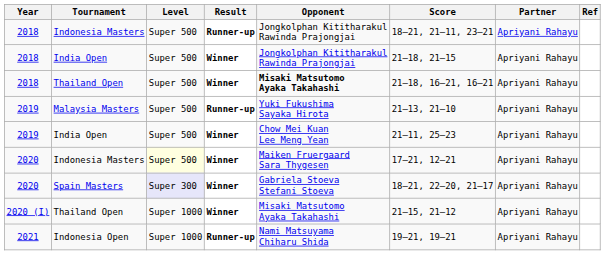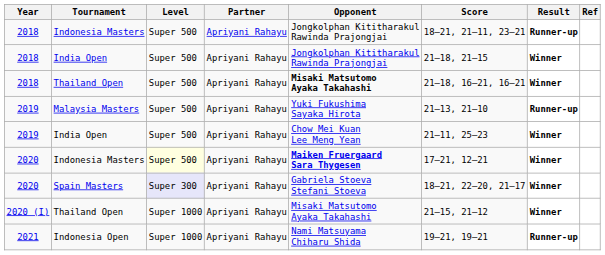 <table class="sortable wikitable" style="font-size: 90%">
 <tr>
 <th>Year</th>
 <th>Tournament</th>
 <th>Level</th>
-<th>Result</th>
+<th>Partner</th>
 <th>Opponent</th>
 <th>Score</th>
-<th>Partner</th>
+<th>Result</th>
 <th>Ref</th>
 </tr>
 <tr>
 <td align="center"><a href='#'>2018</a></td>
 <td align="left"><a href='#'>Indonesia Masters</a></td>
 <td align="left">Super 500</td>
-<td style="text-align:left; background:white"> <strong>Runner-up</strong></td>
+<td align="left"> <a href='#'>Apriyani Rahayu</a></td>
 <td align="left"> Jongkolphan Kititharakul<br> Rawinda Prajongjai</td>
 <td align="left">18–21, 21–11, 23–21</td>
-<td align="left"> <a href='#'>Apriyani Rahayu</a></td>
+<td style="text-align:left; background:white"> <strong>Runner-up</strong></td>
 <td style="text-align:center; background:white"></td>
 </tr>
 <tr>
 <td align="center"><a href='#'>2018</a></td>
 <td align="left"><a href='#'>India Open</a></td>
 <td align="left">Super 500</td>
-<td style="text-align:left; background:white"> <strong>Winner</strong></td>
+<td align="left"> Apriyani Rahayu</td>
 <td align="left"> <a href='#'>Jongkolphan Kititharakul</a><br> <a href='#'>Rawinda Prajongjai</a></td>
 <td align="left">21–18, 21–15</td>
-<td align="left"> Apriyani Rahayu</td>
+<td style="text-align:left; background:white"> <strong>Winner</strong></td>
 <td style="text-align:center; background:white"></td>
 </tr>
 <tr>
 <td align="center"><a href='#'>2018</a></td>
 <td align="left"><a href='#'>Thailand Open</a></td>
 <td align="left">Super 500</td>
-<td style="text-align:left; background:white"> <strong>Winner</strong></td>
+<td align="left"> Apriyani Rahayu</td>
 <td align="left"><strong> Misaki Matsutomo<br> Ayaka Takahashi</strong></td>
 <td align="left">21–18, 16–21, 16–21</td>
-<td align="left"> Apriyani Rahayu</td>
+<td style="text-align:left; background:white"> <strong>Winner</strong></td>
 <td style="text-align:center; background:white"></td>
 </tr>
 <tr>
 <td align="center"><a href='#'>2019</a></td>
 <td align="left"><a href='#'>Malaysia Masters</a></td>
 <td align="left">Super 500</td>
-<td style="text-align:left; background:white"> <strong>Runner-up</strong></td>
+<td align="left"> Apriyani Rahayu</td>
 <td align="left"> <a href='#'>Yuki Fukushima</a><br> <a href='#'>Sayaka Hirota</a></td>
 <td align="left">21–13, 21–10</td>
-<td align="left"> Apriyani Rahayu</td>
+<td style="text-align:left; background:white"> <strong>Runner-up</strong></td>
 <td style="text-align:center; background:white"></td>
 </tr>
 <tr>
 <td align="center"><a href='#'>2019</a></td>
 <td align="left">India Open</td>
 <td align="left">Super 500</td>
-<td style="text-align:left; background:white"> <strong>Winner</strong></td>
+<td align="left"> Apriyani Rahayu</td>
 <td align="left"> <a href='#'>Chow Mei Kuan</a><br> <a href='#'>Lee Meng Yean</a></td>
 <td align="left">21–11, 25–23</td>
-<td align="left"> Apriyani Rahayu</td>
+<td style="text-align:left; background:white"> <strong>Winner</strong></td>
 <td style="text-align:center; background:white"></td>
 </tr>
 <tr>
 <td align="center"><a href='#'>2020</a></td>
 <td align="left">Indonesia Masters</td>
 <td align="left" style="background: lightyellow;">Super 500</td>
+<td align="left"> Apriyani Rahayu</td>
+<td align="left"><strong> <a href='#'>Maiken Fruergaard</a><br> <a href='#'>Sara Thygesen</a></strong></td>
+<td align="left">17–21, 12–21</td>
 <td style="text-align:left; background:white"> <strong>Winner</strong></td>
-<td align="left"> <a href='#'>Maiken Fruergaard</a><br> <a href='#'>Sara Thygesen</a></td>
-<td align="left">17–21, 12–21</td>
-<td align="left"> Apriyani Rahayu</td>
 <td style="text-align:center; background:white"></td>
 </tr>
 <tr>
 <td align="center"><a href='#'>2020</a></td>
 <td align="left"><a href='#'>Spain Masters</a></td>
 <td align="left" style="background: lavender;">Super 300</td>
-<td style="text-align:left; background:white"> <strong>Winner</strong></td>
+<td align="left"> Apriyani Rahayu</td>
 <td align="left"> <a href='#'>Gabriela Stoeva</a><br> <a href='#'>Stefani Stoeva</a></td>
 <td align="left">18–21, 22–20, 21–17</td>
-<td align="left"> Apriyani Rahayu</td>
+<td style="text-align:left; background:white"> <strong>Winner</strong></td>
 <td style="text-align:center; background:white"></td>
 </tr>
 <tr>
 <td align="center"><a href='#'>2020 (I)</a></td>
 <td align="left">Thailand Open</td>
 <td align="left">Super 1000</td>
-<td style="text-align:left; background:white"> <strong>Winner</strong></td>
+<td align="left"> Apriyani Rahayu</td>
 <td align="left"> <a href='#'>Misaki Matsutomo</a><br> <a href='#'>Ayaka Takahashi</a></td>
 <td align="left">21–15, 21–12</td>
-<td align="left"> Apriyani Rahayu</td>
+<td style="text-align:left; background:white"> <strong>Winner</strong></td>
 <td style="text-align:center; background:white"></td>
 </tr>
 <tr>
 <td align="center"><a href='#'>2021</a></td>
 <td align="left">Indonesia Open</td>
 <td align="left">Super 1000</td>
-<td style="text-align:left; background:white"> <strong>Runner-up</strong></td>
+<td align="left"> Apriyani Rahayu</td>
 <td align="left"> <a href='#'>Nami Matsuyama</a><br> <a href='#'>Chiharu Shida</a></td>
 <td align="left">19–21, 19–21</td>
-<td align="left"> Apriyani Rahayu</td>
+<td style="text-align:left; background:white"> <strong>Runner-up</strong></td>
 <td style="text-align:center; background:white"></td>
 </tr>
 </table>
